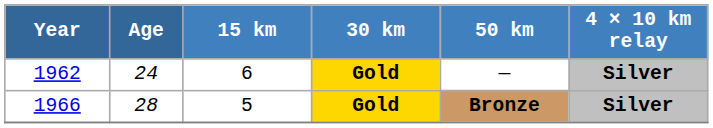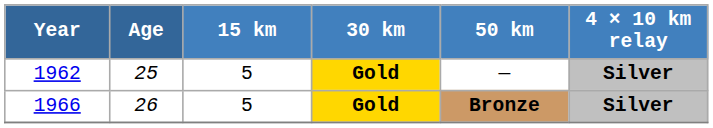 <table class="wikitable" style="font-size:95%; text-align:center; border:grey solid 1px; border-collapse:collapse; background:#ffffff;">
 <tr>
 <th style="background-color:#369; color:white; width:60px;"> Year </th>
 <th style="background-color:#369; color:white; width:40px;"> Age </th>
 <th style="background-color:#4180be; color:white; width:75px;"> 15 km </th>
 <th style="background-color:#4180be; color:white; width:75px;"> 30 km </th>
 <th style="background-color:#4180be; color:white; width:75px;"> 50 km </th>
 <th style="background-color:#4180be; color:white; width:75px;"> 4 × 10 km <br> relay </th>
 </tr>
 <tr>
 <td><a href='#'>1962</a></td>
-<td><em>24</em></td>
-<td>6</td>
+<td><em>25</em></td>
+<td>5</td>
 <td style="background:gold;"><strong>Gold</strong></td>
 <td>—</td>
 <td style="background:silver;"><strong>Silver</strong></td>
 </tr>
 <tr>
 <td><a href='#'>1966</a></td>
-<td><em>28</em></td>
+<td><em>26</em></td>
 <td>5</td>
 <td style="background:gold;"><strong>Gold</strong></td>
 <td bgcolor="cc9966"><strong>Bronze</strong></td>
 <td style="background:silver;"><strong>Silver</strong></td>
 </tr>
 <tr>
 </tr>
 </table>
